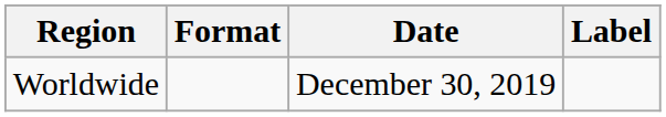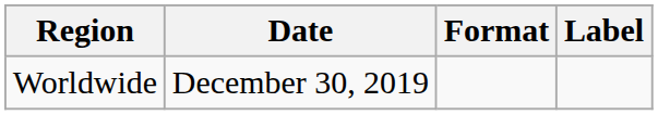 <table class = "wikitable plainrowheaders">
 <tr>
 <th>Region</th>
+<th>Date</th>
 <th>Format</th>
-<th>Date</th>
 <th>Label</th>
 </tr>
 <tr>
 <td>Worldwide</td>
+<td>December 30, 2019</td>
 <td></td>
-<td>December 30, 2019</td>
 <td></td>
 </tr>
 </table>
